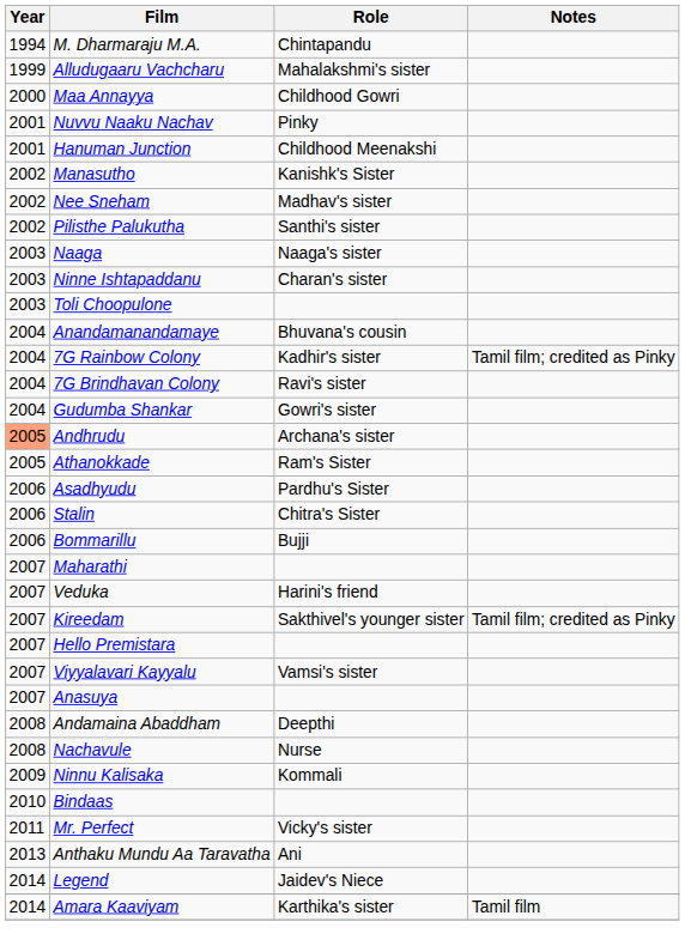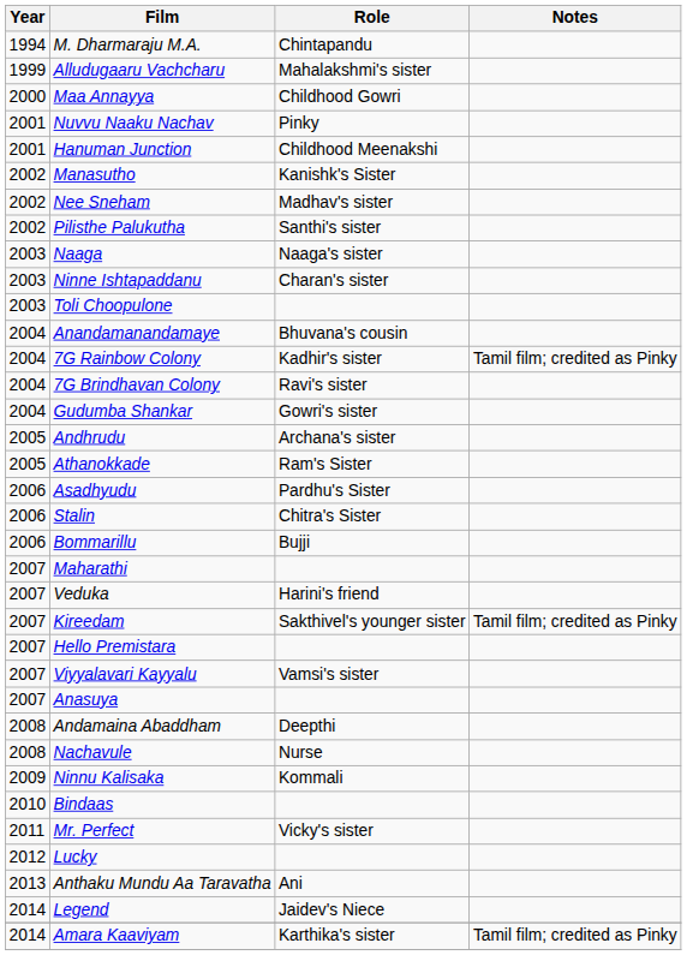 <table class="wikitable sortable">
 <tr>
 <th>Year</th>
 <th>Film</th>
 <th>Role</th>
 <th>Notes</th>
 </tr>
 <tr>
 <td>1994</td>
 <td><em>M. Dharmaraju M.A.</em></td>
 <td>Chintapandu</td>
 <td></td>
 </tr>
 <tr>
 <td>1999</td>
 <td><em><a href='#'>Alludugaaru Vachcharu</a></em></td>
 <td>Mahalakshmi's sister</td>
 <td></td>
 </tr>
 <tr>
 <td>2000</td>
 <td><em><a href='#'>Maa Annayya</a></em></td>
 <td>Childhood Gowri</td>
 <td></td>
 </tr>
 <tr>
 <td>2001</td>
 <td><em><a href='#'>Nuvvu Naaku Nachav</a></em></td>
 <td>Pinky</td>
 <td></td>
 </tr>
 <tr>
 <td>2001</td>
 <td><em><a href='#'>Hanuman Junction</a></em></td>
 <td>Childhood Meenakshi</td>
 <td></td>
 </tr>
 <tr>
 <td>2002</td>
 <td><em><a href='#'>Manasutho</a></em></td>
 <td>Kanishk's Sister</td>
 <td></td>
 </tr>
 <tr>
 <td>2002</td>
 <td><em><a href='#'>Nee Sneham</a></em></td>
 <td>Madhav's sister</td>
 <td></td>
 </tr>
 <tr>
 <td>2002</td>
 <td><em><a href='#'>Pilisthe Palukutha</a></em></td>
 <td>Santhi's sister</td>
 <td></td>
 </tr>
 <tr>
 <td>2003</td>
 <td><em><a href='#'>Naaga</a></em></td>
 <td>Naaga's sister</td>
 <td></td>
 </tr>
 <tr>
 <td>2003</td>
 <td><em><a href='#'>Ninne Ishtapaddanu</a></em></td>
 <td>Charan's sister</td>
 <td></td>
 </tr>
 <tr>
 <td>2003</td>
 <td><em><a href='#'>Toli Choopulone</a></em></td>
 <td></td>
 <td></td>
 </tr>
 <tr>
 <td>2004</td>
 <td><em><a href='#'>Anandamanandamaye</a></em></td>
 <td>Bhuvana's cousin</td>
 <td></td>
 </tr>
 <tr>
 <td>2004</td>
 <td><em><a href='#'>7G Rainbow Colony</a></em></td>
 <td>Kadhir's sister</td>
 <td>Tamil film; credited as Pinky</td>
 </tr>
 <tr>
 <td>2004</td>
 <td><em><a href='#'>7G Brindhavan Colony</a></em></td>
 <td>Ravi's sister</td>
 <td></td>
 </tr>
 <tr>
 <td>2004</td>
 <td><em><a href='#'>Gudumba Shankar</a></em></td>
 <td>Gowri's sister</td>
 <td></td>
 </tr>
 <tr>
-<td style="background: lightsalmon;">2005</td>
+<td>2005</td>
 <td><em><a href='#'>Andhrudu</a></em></td>
 <td>Archana's sister</td>
 <td></td>
 </tr>
 <tr>
 <td>2005</td>
 <td><em><a href='#'>Athanokkade</a></em></td>
 <td>Ram's Sister</td>
 <td></td>
 </tr>
 <tr>
 <td>2006</td>
 <td><em><a href='#'>Asadhyudu</a></em></td>
 <td>Pardhu's Sister</td>
 <td></td>
 </tr>
 <tr>
 <td>2006</td>
 <td><em><a href='#'>Stalin</a></em></td>
 <td>Chitra's Sister</td>
 <td></td>
 </tr>
 <tr>
 <td>2006</td>
 <td><em><a href='#'>Bommarillu</a></em></td>
 <td>Bujji</td>
 <td></td>
 </tr>
 <tr>
 <td>2007</td>
 <td><em><a href='#'>Maharathi</a></em></td>
 <td></td>
 <td></td>
 </tr>
 <tr>
 <td>2007</td>
 <td><em>Veduka</em></td>
 <td>Harini's friend</td>
 <td></td>
 </tr>
 <tr>
 <td>2007</td>
 <td><em><a href='#'>Kireedam</a></em></td>
 <td>Sakthivel's younger sister</td>
 <td>Tamil film; credited as Pinky</td>
 </tr>
 <tr>
 <td>2007</td>
 <td><em><a href='#'>Hello Premistara</a></em></td>
 <td></td>
 <td></td>
 </tr>
 <tr>
 <td>2007</td>
 <td><em><a href='#'>Viyyalavari Kayyalu</a></em></td>
 <td>Vamsi's sister</td>
 <td></td>
 </tr>
 <tr>
 <td>2007</td>
 <td><em><a href='#'>Anasuya</a></em></td>
 <td></td>
 <td></td>
 </tr>
 <tr>
 <td>2008</td>
 <td><em>Andamaina Abaddham</em></td>
 <td>Deepthi</td>
 <td></td>
 </tr>
 <tr>
 <td>2008</td>
 <td><em><a href='#'>Nachavule</a></em></td>
 <td>Nurse</td>
 <td></td>
 </tr>
 <tr>
 <td>2009</td>
 <td><em><a href='#'>Ninnu Kalisaka</a></em></td>
 <td>Kommali</td>
 <td></td>
 </tr>
 <tr>
 <td>2010</td>
 <td><em><a href='#'>Bindaas</a></em></td>
 <td></td>
 <td></td>
 </tr>
 <tr>
 <td>2011</td>
 <td><em><a href='#'>Mr. Perfect</a></em></td>
 <td>Vicky's sister</td>
 <td></td>
 </tr>
 <tr>
+<td>2012</td>
+<td><em><a href='#'>Lucky</a></em></td>
+<td></td>
+<td></td>
+</tr>
+<tr>
 <td>2013</td>
 <td><em>Anthaku Mundu Aa Taravatha</em></td>
 <td>Ani</td>
 <td></td>
 </tr>
 <tr>
 <td>2014</td>
 <td><em><a href='#'>Legend</a></em></td>
 <td>Jaidev's Niece</td>
 <td></td>
 </tr>
 <tr>
 </tr>
 <tr>
 <td>2014</td>
 <td><em><a href='#'>Amara Kaaviyam</a></em></td>
 <td>Karthika's sister</td>
-<td>Tamil film</td>
+<td>Tamil film; credited as Pinky</td>
 </tr>
 <tr>
 </tr>
 </table>
